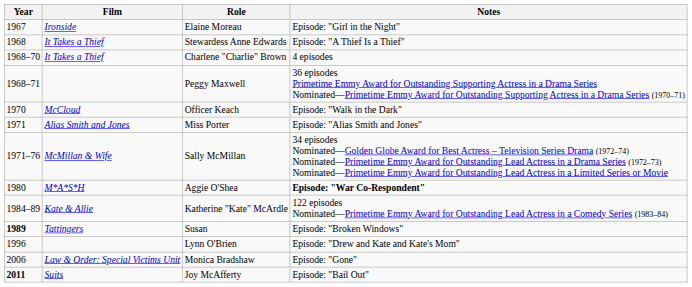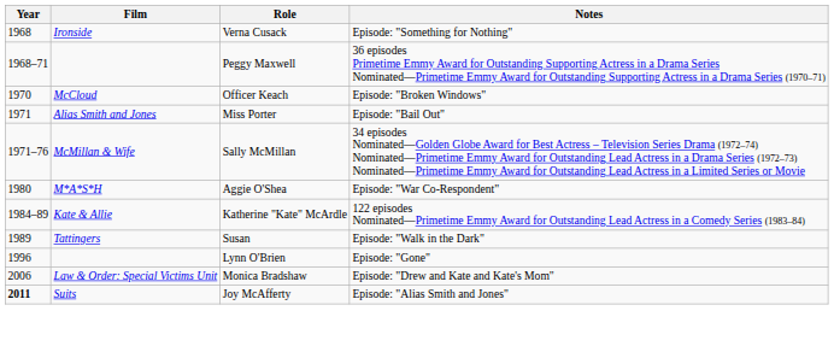 <table class="wikitable sortable">
 <tr>
 <th>Year</th>
 <th>Film</th>
 <th>Role</th>
 <th class="unsortable">Notes</th>
 </tr>
 <tr>
-<td>1967</td>
+<td>1968</td>
 <td><em><a href='#'>Ironside</a></em></td>
-<td>Elaine Moreau</td>
-<td>Episode: "Girl in the Night"</td>
-</tr>
-<tr>
-<td>1968</td>
-<td><em><a href='#'>It Takes a Thief</a></em></td>
-<td>Stewardess Anne Edwards</td>
-<td>Episode: "A Thief Is a Thief"</td>
-</tr>
-<tr>
-<td>1968–70</td>
-<td><em><a href='#'>It Takes a Thief</a></em></td>
-<td>Charlene "Charlie" Brown</td>
-<td>4 episodes</td>
+<td>Verna Cusack</td>
+<td>Episode: "Something for Nothing"</td>
 </tr>
 <tr>
 <td>1968–71</td>
 <td><em></em></td>
 <td>Peggy Maxwell</td>
 <td>36 episodes<br><a href='#'>Primetime Emmy Award for Outstanding Supporting Actress in a Drama Series</a><br>Nominated—<a href='#'>Primetime Emmy Award for Outstanding Supporting Actress in a Drama Series</a> <small>(1970–71)</small></td>
 </tr>
 <tr>
 <td>1970</td>
 <td><em><a href='#'>McCloud</a></em></td>
 <td>Officer Keach</td>
-<td>Episode: "Walk in the Dark"</td>
+<td>Episode: "Broken Windows"</td>
 </tr>
 <tr>
 <td>1971</td>
 <td><em><a href='#'>Alias Smith and Jones</a></em></td>
 <td>Miss Porter</td>
-<td>Episode: "Alias Smith and Jones"</td>
+<td>Episode: "Bail Out"</td>
 </tr>
 <tr>
 <td>1971–76</td>
 <td><em><a href='#'>McMillan & Wife</a></em></td>
 <td>Sally McMillan</td>
 <td>34 episodes<br>Nominated—<a href='#'>Golden Globe Award for Best Actress – Television Series Drama</a> <small>(1972–74)</small><br>Nominated—<a href='#'>Primetime Emmy Award for Outstanding Lead Actress in a Drama Series</a> <small>(1972–73)</small><br>Nominated—<a href='#'>Primetime Emmy Award for Outstanding Lead Actress in a Limited Series or Movie</a></td>
 </tr>
 <tr>
 <td>1980</td>
 <td><em><a href='#'>M*A*S*H</a></em></td>
 <td>Aggie O'Shea</td>
-<td><strong>Episode: "War Co-Respondent"</strong></td>
+<td>Episode: "War Co-Respondent"</td>
 </tr>
 <tr>
 <td>1984–89</td>
 <td><em><a href='#'>Kate & Allie</a></em></td>
 <td>Katherine "Kate" McArdle</td>
 <td>122 episodes<br>Nominated—<a href='#'>Primetime Emmy Award for Outstanding Lead Actress in a Comedy Series</a> <small>(1983–84)</small></td>
 </tr>
 <tr>
-<td><strong>1989</strong></td>
+<td>1989</td>
 <td><em><a href='#'>Tattingers</a></em></td>
 <td>Susan</td>
-<td>Episode: "Broken Windows"</td>
+<td>Episode: "Walk in the Dark"</td>
 </tr>
 <tr>
 <td>1996</td>
 <td><em></em></td>
 <td>Lynn O'Brien</td>
-<td>Episode: "Drew and Kate and Kate's Mom"</td>
+<td>Episode: "Gone"</td>
 </tr>
 <tr>
 <td>2006</td>
 <td><em><a href='#'>Law & Order: Special Victims Unit</a></em></td>
 <td>Monica Bradshaw</td>
-<td>Episode: "Gone"</td>
+<td>Episode: "Drew and Kate and Kate's Mom"</td>
 </tr>
 <tr>
 <td><strong>2011</strong></td>
 <td><em><a href='#'>Suits</a></em></td>
 <td>Joy McAfferty</td>
-<td>Episode: "Bail Out"</td>
+<td>Episode: "Alias Smith and Jones"</td>
 </tr>
 </table>
